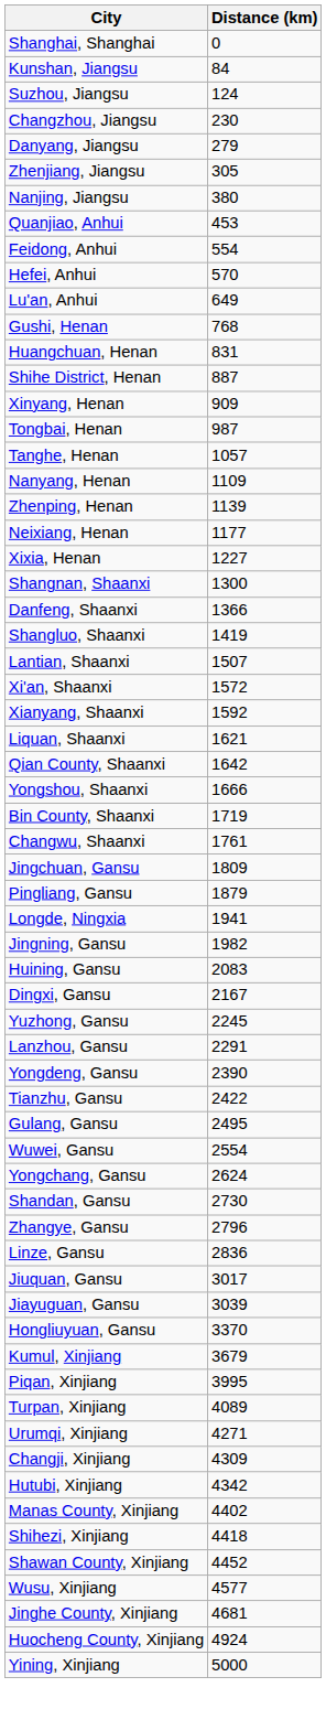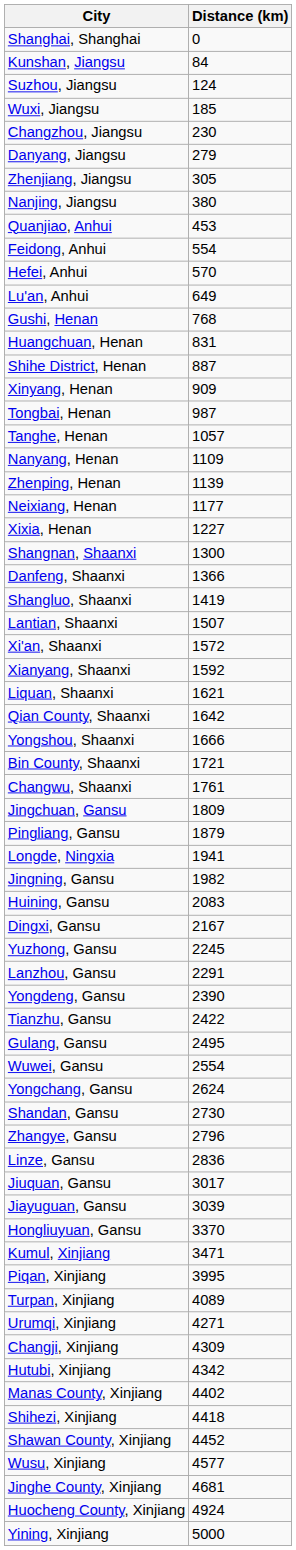 <table class="wikitable sortable">
 <tr>
 <th>City</th>
 <th>Distance (km)</th>
 </tr>
 <tr>
 <td><a href='#'>Shanghai</a>, Shanghai</td>
 <td>0</td>
 </tr>
 <tr>
 <td><a href='#'>Kunshan</a>, <a href='#'>Jiangsu</a></td>
 <td>84</td>
 </tr>
 <tr>
 <td><a href='#'>Suzhou</a>, Jiangsu</td>
 <td>124</td>
+</tr>
+<tr>
+<td><a href='#'>Wuxi</a>, Jiangsu</td>
+<td>185</td>
 </tr>
 <tr>
 <td><a href='#'>Changzhou</a>, Jiangsu</td>
 <td>230</td>
 </tr>
 <tr>
 <td><a href='#'>Danyang</a>, Jiangsu</td>
 <td>279</td>
 </tr>
 <tr>
 <td><a href='#'>Zhenjiang</a>, Jiangsu</td>
 <td>305</td>
 </tr>
 <tr>
 <td><a href='#'>Nanjing</a>, Jiangsu</td>
 <td>380</td>
 </tr>
 <tr>
 <td><a href='#'>Quanjiao</a>, <a href='#'>Anhui</a></td>
 <td>453</td>
 </tr>
 <tr>
 <td><a href='#'>Feidong</a>, Anhui</td>
 <td>554</td>
 </tr>
 <tr>
 <td><a href='#'>Hefei</a>, Anhui</td>
 <td>570</td>
 </tr>
 <tr>
 <td><a href='#'>Lu'an</a>, Anhui</td>
 <td>649</td>
 </tr>
 <tr>
 <td><a href='#'>Gushi</a>, <a href='#'>Henan</a></td>
 <td>768</td>
 </tr>
 <tr>
 <td><a href='#'>Huangchuan</a>, Henan</td>
 <td>831</td>
 </tr>
 <tr>
 <td><a href='#'>Shihe District</a>, Henan</td>
 <td>887</td>
 </tr>
 <tr>
 <td><a href='#'>Xinyang</a>, Henan</td>
 <td>909</td>
 </tr>
 <tr>
 <td><a href='#'>Tongbai</a>, Henan</td>
 <td>987</td>
 </tr>
 <tr>
 <td><a href='#'>Tanghe</a>, Henan</td>
 <td>1057</td>
 </tr>
 <tr>
 <td><a href='#'>Nanyang</a>, Henan</td>
 <td>1109</td>
 </tr>
 <tr>
 <td><a href='#'>Zhenping</a>, Henan</td>
 <td>1139</td>
 </tr>
 <tr>
 <td><a href='#'>Neixiang</a>, Henan</td>
 <td>1177</td>
 </tr>
 <tr>
 <td><a href='#'>Xixia</a>, Henan</td>
 <td>1227</td>
 </tr>
 <tr>
 <td><a href='#'>Shangnan</a>, <a href='#'>Shaanxi</a></td>
 <td>1300</td>
 </tr>
 <tr>
 <td><a href='#'>Danfeng</a>, Shaanxi</td>
 <td>1366</td>
 </tr>
 <tr>
 <td><a href='#'>Shangluo</a>, Shaanxi</td>
 <td>1419</td>
 </tr>
 <tr>
 <td><a href='#'>Lantian</a>, Shaanxi</td>
 <td>1507</td>
 </tr>
 <tr>
 <td><a href='#'>Xi'an</a>, Shaanxi</td>
 <td>1572</td>
 </tr>
 <tr>
 <td><a href='#'>Xianyang</a>, Shaanxi</td>
 <td>1592</td>
 </tr>
 <tr>
 <td><a href='#'>Liquan</a>, Shaanxi</td>
 <td>1621</td>
 </tr>
 <tr>
 <td><a href='#'>Qian County</a>, Shaanxi</td>
 <td>1642</td>
 </tr>
 <tr>
 <td><a href='#'>Yongshou</a>, Shaanxi</td>
 <td>1666</td>
 </tr>
 <tr>
 <td><a href='#'>Bin County</a>, Shaanxi</td>
-<td>1719</td>
+<td>1721</td>
 </tr>
 <tr>
 <td><a href='#'>Changwu</a>, Shaanxi</td>
 <td>1761</td>
 </tr>
 <tr>
 <td><a href='#'>Jingchuan</a>, <a href='#'>Gansu</a></td>
 <td>1809</td>
 </tr>
 <tr>
 <td><a href='#'>Pingliang</a>, Gansu</td>
 <td>1879</td>
 </tr>
 <tr>
 <td><a href='#'>Longde</a>, <a href='#'>Ningxia</a></td>
 <td>1941</td>
 </tr>
 <tr>
 <td><a href='#'>Jingning</a>, Gansu</td>
 <td>1982</td>
 </tr>
 <tr>
 <td><a href='#'>Huining</a>, Gansu</td>
 <td>2083</td>
 </tr>
 <tr>
 <td><a href='#'>Dingxi</a>, Gansu</td>
 <td>2167</td>
 </tr>
 <tr>
 <td><a href='#'>Yuzhong</a>, Gansu</td>
 <td>2245</td>
 </tr>
 <tr>
 <td><a href='#'>Lanzhou</a>, Gansu</td>
 <td>2291</td>
 </tr>
 <tr>
 <td><a href='#'>Yongdeng</a>, Gansu</td>
 <td>2390</td>
 </tr>
 <tr>
 <td><a href='#'>Tianzhu</a>, Gansu</td>
 <td>2422</td>
 </tr>
 <tr>
 <td><a href='#'>Gulang</a>, Gansu</td>
 <td>2495</td>
 </tr>
 <tr>
 <td><a href='#'>Wuwei</a>, Gansu</td>
 <td>2554</td>
 </tr>
 <tr>
 <td><a href='#'>Yongchang</a>, Gansu</td>
 <td>2624</td>
 </tr>
 <tr>
 <td><a href='#'>Shandan</a>, Gansu</td>
 <td>2730</td>
 </tr>
 <tr>
 <td><a href='#'>Zhangye</a>, Gansu</td>
 <td>2796</td>
 </tr>
 <tr>
 <td><a href='#'>Linze</a>, Gansu</td>
 <td>2836</td>
 </tr>
 <tr>
 <td><a href='#'>Jiuquan</a>, Gansu</td>
 <td>3017</td>
 </tr>
 <tr>
 <td><a href='#'>Jiayuguan</a>, Gansu</td>
 <td>3039</td>
 </tr>
 <tr>
 <td><a href='#'>Hongliuyuan</a>, Gansu</td>
 <td>3370</td>
 </tr>
 <tr>
 <td><a href='#'>Kumul</a>, <a href='#'>Xinjiang</a></td>
-<td>3679</td>
+<td>3471</td>
 </tr>
 <tr>
 <td><a href='#'>Piqan</a>, Xinjiang</td>
 <td>3995</td>
 </tr>
 <tr>
 <td><a href='#'>Turpan</a>, Xinjiang</td>
 <td>4089</td>
 </tr>
 <tr>
 <td><a href='#'>Urumqi</a>, Xinjiang</td>
 <td>4271</td>
 </tr>
 <tr>
 <td><a href='#'>Changji</a>, Xinjiang</td>
 <td>4309</td>
 </tr>
 <tr>
 <td><a href='#'>Hutubi</a>, Xinjiang</td>
 <td>4342</td>
 </tr>
 <tr>
 <td><a href='#'>Manas County</a>, Xinjiang</td>
 <td>4402</td>
 </tr>
 <tr>
 <td><a href='#'>Shihezi</a>, Xinjiang</td>
 <td>4418</td>
 </tr>
 <tr>
 <td><a href='#'>Shawan County</a>, Xinjiang</td>
 <td>4452</td>
 </tr>
 <tr>
 <td><a href='#'>Wusu</a>, Xinjiang</td>
 <td>4577</td>
 </tr>
 <tr>
 <td><a href='#'>Jinghe County</a>, Xinjiang</td>
 <td>4681</td>
 </tr>
 <tr>
 <td><a href='#'>Huocheng County</a>, Xinjiang</td>
 <td>4924</td>
 </tr>
 <tr>
 <td><a href='#'>Yining</a>, Xinjiang</td>
 <td>5000</td>
 </tr>
 </table>
